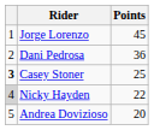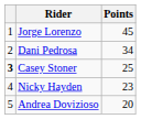 <table class="wikitable" style="font-size: 95%;">
 <tr>
 <th></th>
 <th>Rider</th>
 <th>Points</th>
 </tr>
 <tr>
 <td align=center>1</td>
 <td> <a href='#'>Jorge Lorenzo</a></td>
 <td align=right>45</td>
 </tr>
 <tr>
 <td align=center>2</td>
 <td> <a href='#'>Dani Pedrosa</a></td>
-<td align=right>36</td>
+<td align=right>34</td>
 </tr>
 <tr>
 <td align=center><strong>3</strong></td>
 <td> <a href='#'>Casey Stoner</a></td>
 <td align=right>25</td>
 </tr>
 <tr>
-<td align=center style="background: lightgrey;">4</td>
+<td align=center>4</td>
 <td> <a href='#'>Nicky Hayden</a></td>
-<td align=right>22</td>
+<td align=right>23</td>
 </tr>
 <tr>
 <td align=center>5</td>
 <td> <a href='#'>Andrea Dovizioso</a></td>
 <td align=right>20</td>
 </tr>
 </table>
